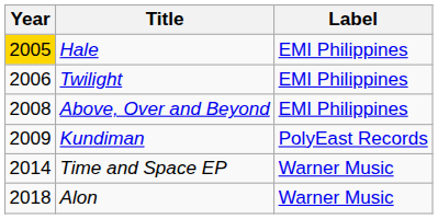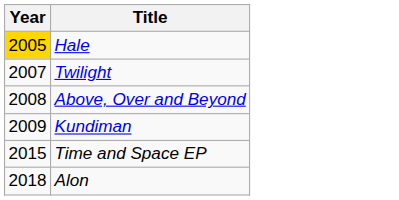 <table class="wikitable">
 <tr>
 <th>Year</th>
 <th>Title</th>
-<th>Label</th>
 </tr>
 <tr>
 <td style="background: gold;">2005</td>
 <td><em><a href='#'>Hale</a></em></td>
-<td><a href='#'>EMI Philippines</a></td>
 </tr>
 <tr>
-<td>2006</td>
+<td>2007</td>
 <td><em><a href='#'>Twilight</a></em></td>
-<td><a href='#'>EMI Philippines</a></td>
 </tr>
 <tr>
 <td>2008</td>
 <td><em><a href='#'>Above, Over and Beyond</a></em></td>
-<td><a href='#'>EMI Philippines</a></td>
 </tr>
 <tr>
 <td>2009</td>
 <td><em><a href='#'>Kundiman</a></em></td>
-<td><a href='#'>PolyEast Records</a></td>
 </tr>
 <tr>
-<td>2014</td>
+<td>2015</td>
 <td><em>Time and Space EP</em></td>
-<td><a href='#'>Warner Music</a></td>
 </tr>
 <tr>
 <td>2018</td>
 <td><em>Alon</em></td>
-<td><a href='#'>Warner Music</a></td>
 </tr>
 </table>
